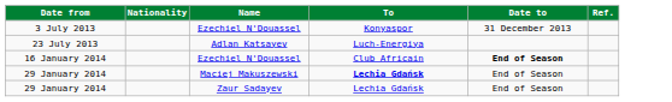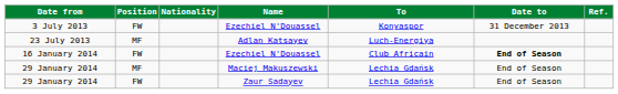 <table class="wikitable" style="text-align:center; font-size:90%; ">
 <tr>
 <th style="background:#008033; color:white; width:150px;">Date from</th>
+<th style="background:#008033; color:white; width:50px;">Position</th>
 <th style="background:#008033; color:white; width:50px;">Nationality</th>
 <th style="background:#008033; color:white; width:150px;">Name</th>
 <th style="background:#008033; color:white; width:200px;">To</th>
 <th style="background:#008033; color:white; width:150px;">Date to</th>
 <th style="background:#008033; color:white; width:35px;">Ref.</th>
 </tr>
 <tr>
 <td>3 July 2013</td>
+<td>FW</td>
 <td></td>
 <td><a href='#'>Ezechiel N'Douassel</a></td>
 <td><a href='#'>Konyaspor</a></td>
 <td>31 December 2013</td>
 <td></td>
 </tr>
 <tr>
 <td>23 July 2013</td>
+<td>MF</td>
 <td></td>
 <td><a href='#'>Adlan Katsayev</a></td>
 <td><a href='#'>Luch-Energiya</a></td>
 <td></td>
 <td></td>
 </tr>
 <tr>
 <td>16 January 2014</td>
+<td>FW</td>
 <td></td>
 <td><a href='#'>Ezechiel N'Douassel</a></td>
 <td><a href='#'>Club Africain</a></td>
 <td><strong>End of Season</strong></td>
 <td></td>
 </tr>
 <tr>
 <td>29 January 2014</td>
+<td>MF</td>
 <td></td>
 <td><a href='#'>Maciej Makuszewski</a></td>
-<td><strong><a href='#'>Lechia Gdańsk</a></strong></td>
+<td><a href='#'>Lechia Gdańsk</a></td>
 <td>End of Season</td>
 <td></td>
 </tr>
 <tr>
 <td>29 January 2014</td>
+<td>FW</td>
 <td></td>
 <td><a href='#'>Zaur Sadayev</a></td>
 <td><a href='#'>Lechia Gdańsk</a></td>
 <td>End of Season</td>
 <td></td>
 </tr>
 </table>
